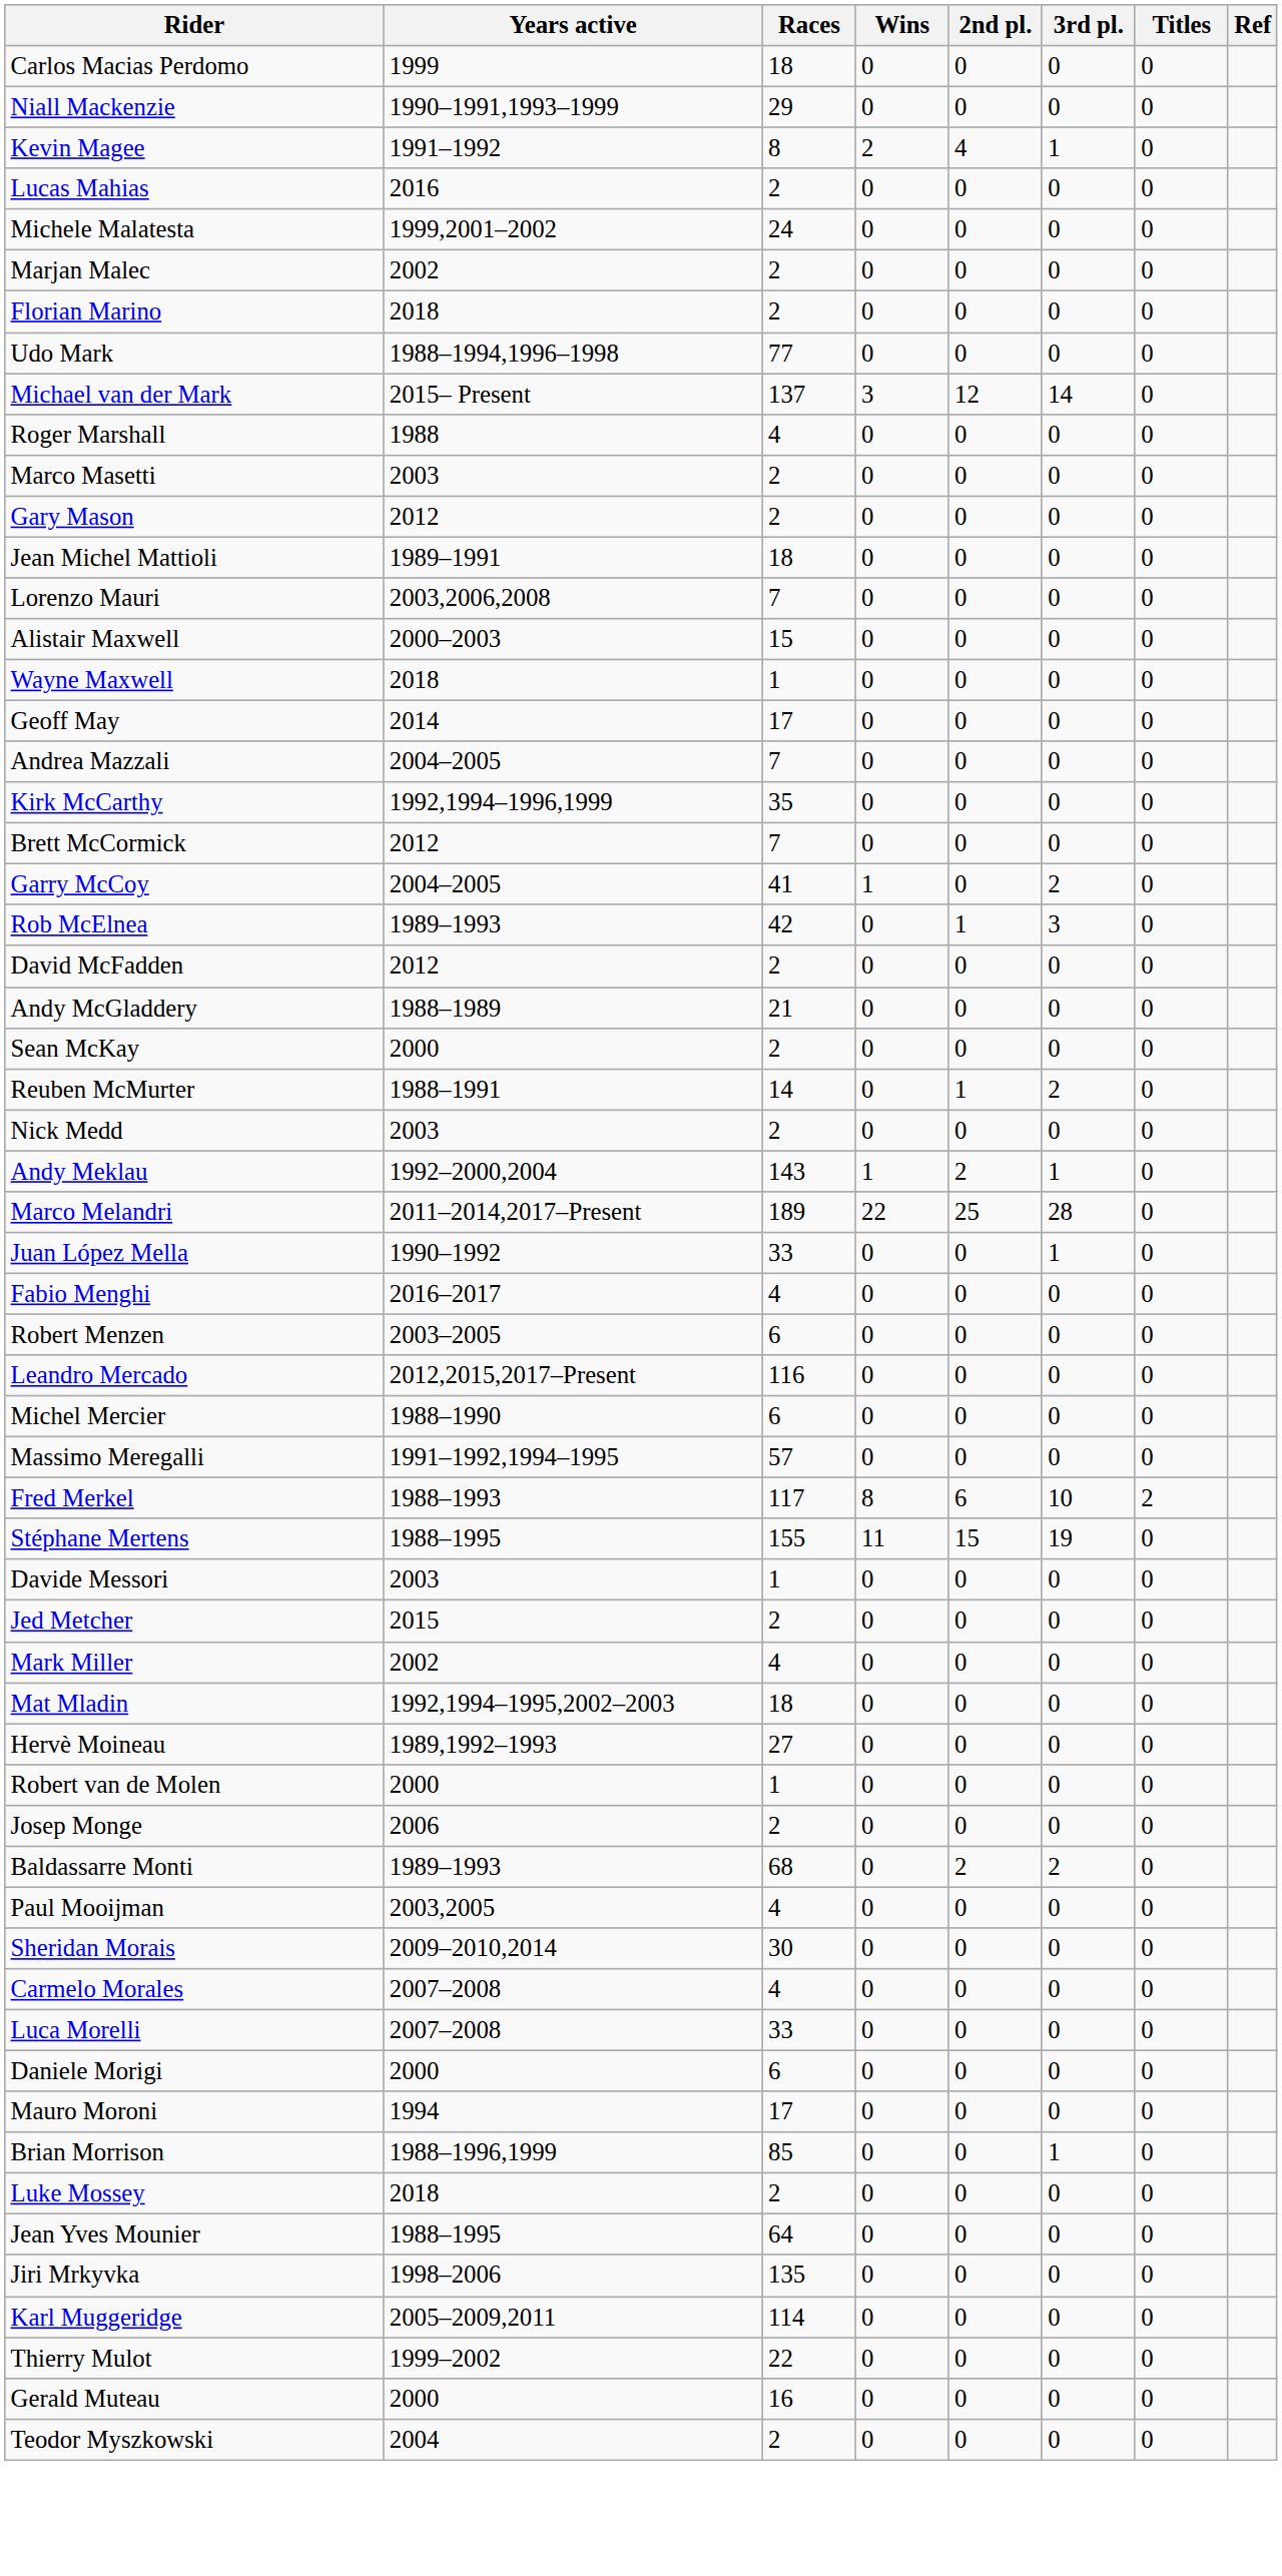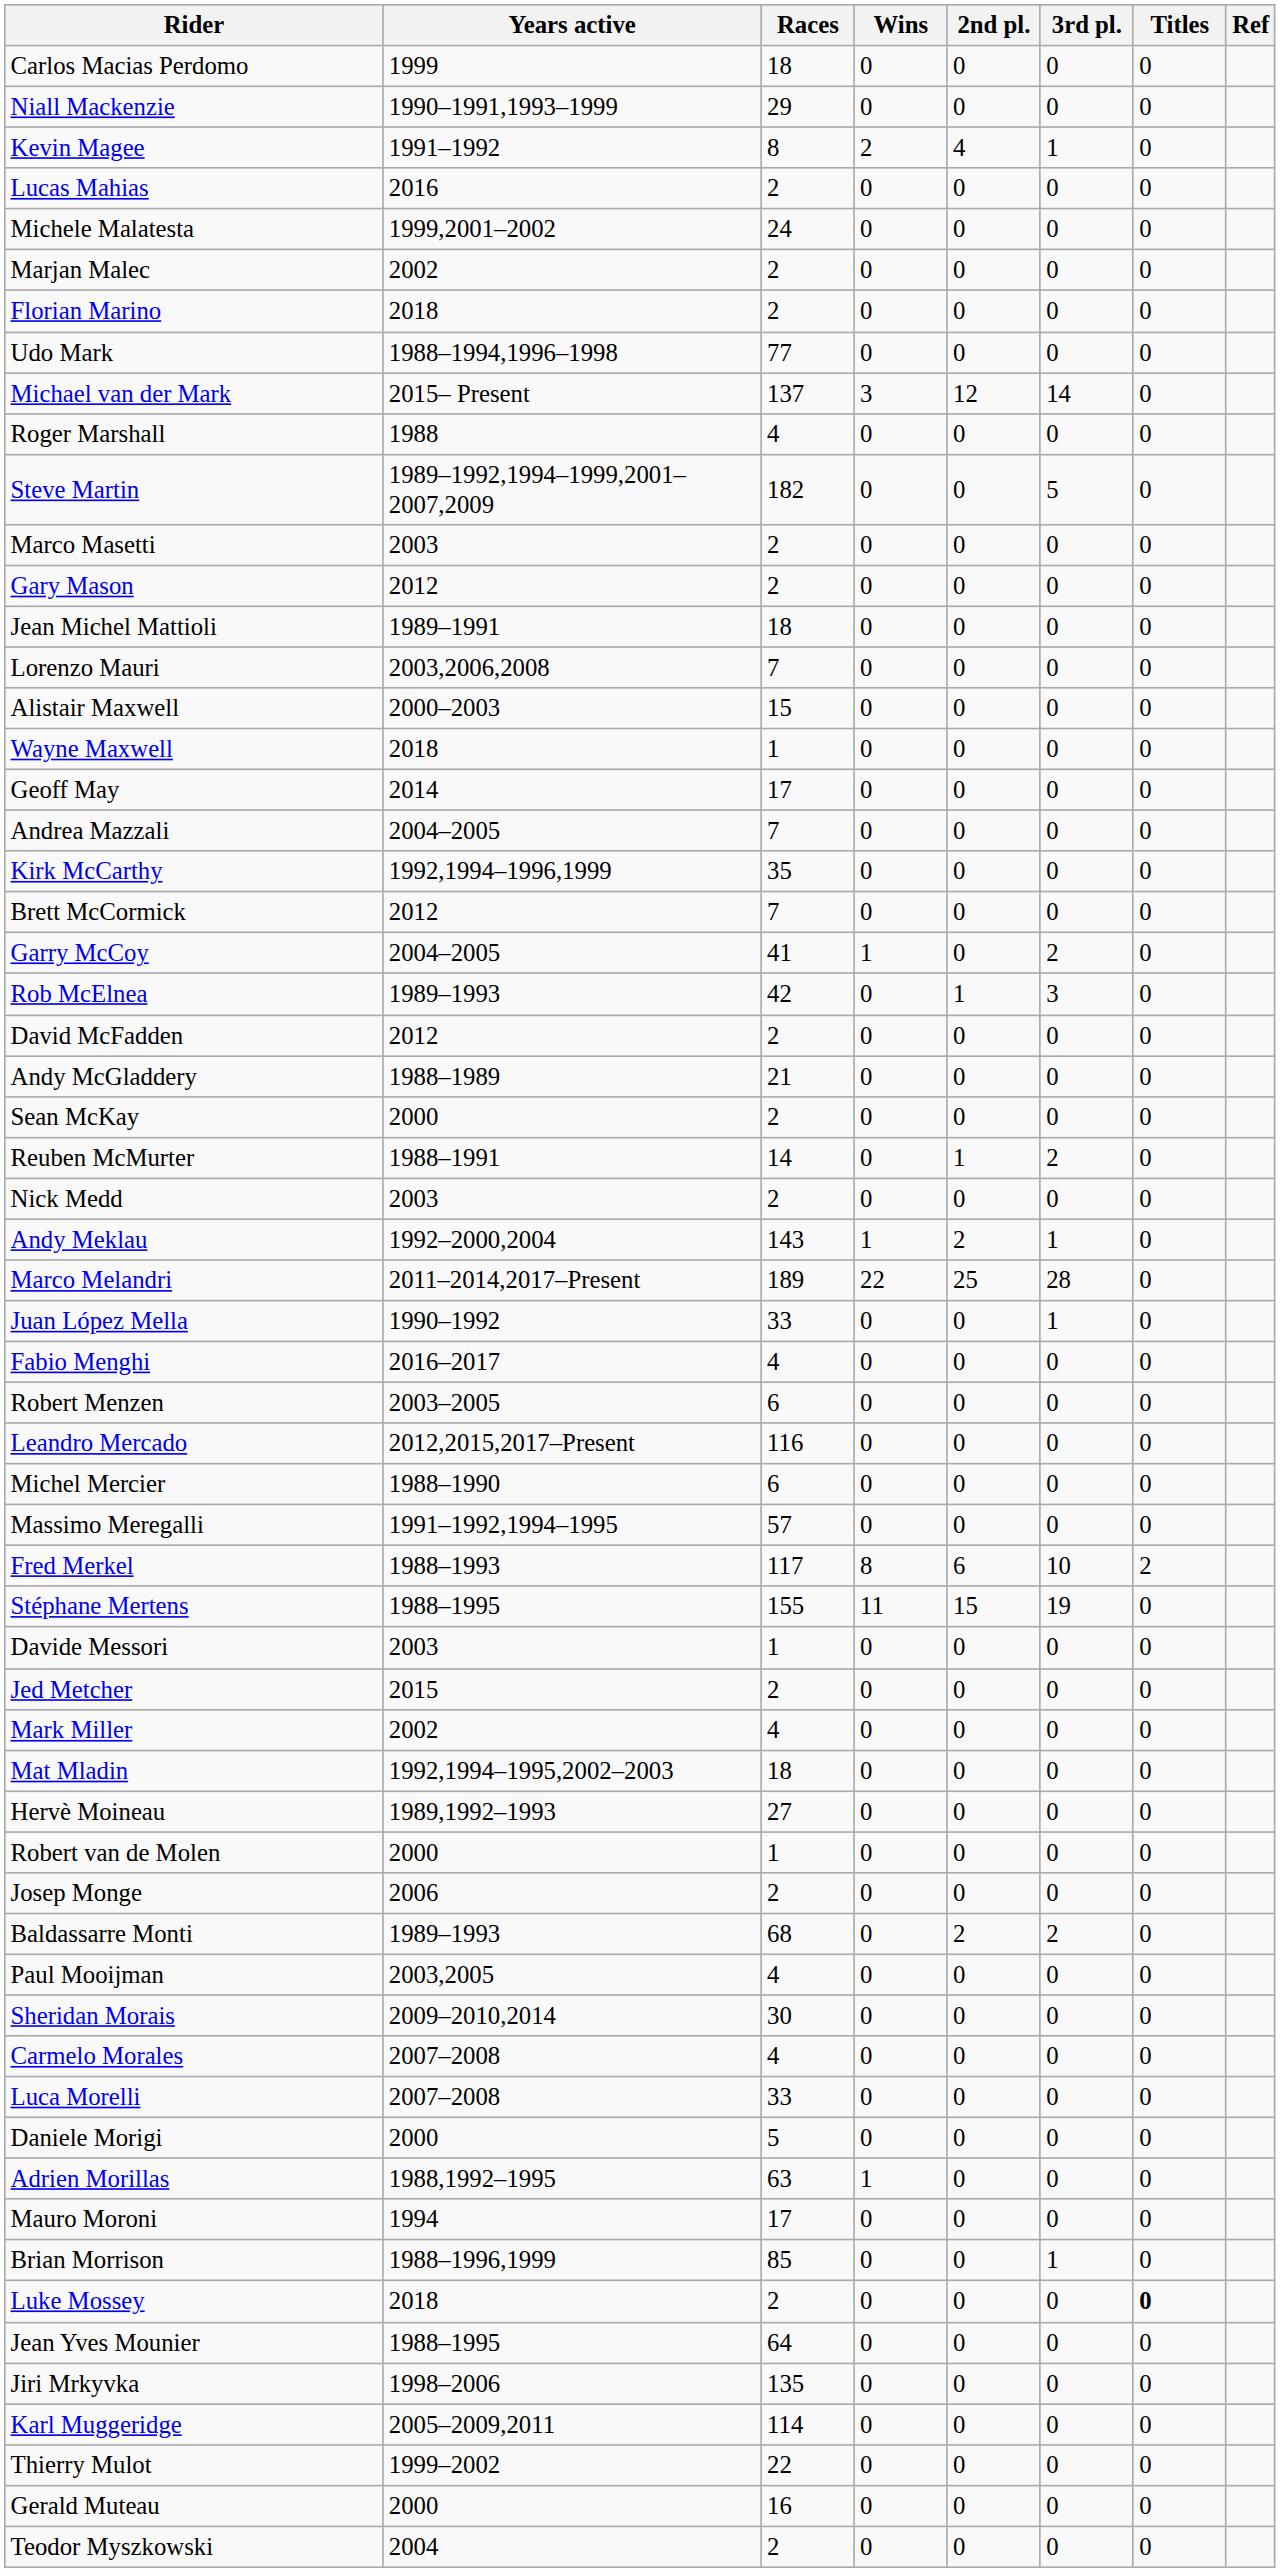 <table class="wikitable" style="font-size:95%;">
 <tr>
 <th width="225">Rider</th>
 <th width="225">Years active</th>
 <th width="50">Races</th>
 <th width="50">Wins</th>
 <th width="50">2nd pl.</th>
 <th width="50">3rd pl.</th>
 <th width="50">Titles</th>
 <th>Ref</th>
 </tr>
 <tr>
 <td> Carlos Macias Perdomo</td>
 <td>1999</td>
 <td>18</td>
 <td>0</td>
 <td>0</td>
 <td>0</td>
 <td>0</td>
 <td></td>
 </tr>
 <tr>
 <td> <a href='#'>Niall Mackenzie</a></td>
 <td>1990–1991,1993–1999</td>
 <td>29</td>
 <td>0</td>
 <td>0</td>
 <td>0</td>
 <td>0</td>
 <td></td>
 </tr>
 <tr>
 <td> <a href='#'>Kevin Magee</a></td>
 <td>1991–1992</td>
 <td>8</td>
 <td>2</td>
 <td>4</td>
 <td>1</td>
 <td>0</td>
 <td></td>
 </tr>
 <tr>
 <td> <a href='#'>Lucas Mahias</a></td>
 <td>2016</td>
 <td>2</td>
 <td>0</td>
 <td>0</td>
 <td>0</td>
 <td>0</td>
 <td></td>
 </tr>
 <tr>
 <td> Michele Malatesta</td>
 <td>1999,2001–2002</td>
 <td>24</td>
 <td>0</td>
 <td>0</td>
 <td>0</td>
 <td>0</td>
 <td></td>
 </tr>
 <tr>
 <td> Marjan Malec</td>
 <td>2002</td>
 <td>2</td>
 <td>0</td>
 <td>0</td>
 <td>0</td>
 <td>0</td>
 <td></td>
 </tr>
 <tr>
 <td> <a href='#'>Florian Marino</a></td>
 <td>2018</td>
 <td>2</td>
 <td>0</td>
 <td>0</td>
 <td>0</td>
 <td>0</td>
 <td></td>
 </tr>
 <tr>
 <td> Udo Mark</td>
 <td>1988–1994,1996–1998</td>
 <td>77</td>
 <td>0</td>
 <td>0</td>
 <td>0</td>
 <td>0</td>
 <td></td>
 </tr>
 <tr>
 <td> <a href='#'>Michael van der Mark</a></td>
 <td>2015– Present</td>
 <td>137</td>
 <td>3</td>
 <td>12</td>
 <td>14</td>
 <td>0</td>
 <td></td>
 </tr>
 <tr>
 <td> Roger Marshall</td>
 <td>1988</td>
 <td>4</td>
 <td>0</td>
 <td>0</td>
 <td>0</td>
+<td>0</td>
+<td></td>
+</tr>
+<tr>
+<td> <a href='#'>Steve Martin</a></td>
+<td>1989–1992,1994–1999,2001–2007,2009</td>
+<td>182</td>
+<td>0</td>
+<td>0</td>
+<td>5</td>
 <td>0</td>
 <td></td>
 </tr>
 <tr>
 <td> Marco Masetti</td>
 <td>2003</td>
 <td>2</td>
 <td>0</td>
 <td>0</td>
 <td>0</td>
 <td>0</td>
 <td></td>
 </tr>
 <tr>
 <td> <a href='#'>Gary Mason</a></td>
 <td>2012</td>
 <td>2</td>
 <td>0</td>
 <td>0</td>
 <td>0</td>
 <td>0</td>
 <td></td>
 </tr>
 <tr>
 <td> Jean Michel Mattioli</td>
 <td>1989–1991</td>
 <td>18</td>
 <td>0</td>
 <td>0</td>
 <td>0</td>
 <td>0</td>
 <td></td>
 </tr>
 <tr>
 <td> Lorenzo Mauri</td>
 <td>2003,2006,2008</td>
 <td>7</td>
 <td>0</td>
 <td>0</td>
 <td>0</td>
 <td>0</td>
 <td></td>
 </tr>
 <tr>
 <td> Alistair Maxwell</td>
 <td>2000–2003</td>
 <td>15</td>
 <td>0</td>
 <td>0</td>
 <td>0</td>
 <td>0</td>
 <td></td>
 </tr>
 <tr>
 <td> <a href='#'>Wayne Maxwell</a></td>
 <td>2018</td>
 <td>1</td>
 <td>0</td>
 <td>0</td>
 <td>0</td>
 <td>0</td>
 <td></td>
 </tr>
 <tr>
 <td> Geoff May</td>
 <td>2014</td>
 <td>17</td>
 <td>0</td>
 <td>0</td>
 <td>0</td>
 <td>0</td>
 <td></td>
 </tr>
 <tr>
 <td> Andrea Mazzali</td>
 <td>2004–2005</td>
 <td>7</td>
 <td>0</td>
 <td>0</td>
 <td>0</td>
 <td>0</td>
 <td></td>
 </tr>
 <tr>
 <td> <a href='#'>Kirk McCarthy</a></td>
 <td>1992,1994–1996,1999</td>
 <td>35</td>
 <td>0</td>
 <td>0</td>
 <td>0</td>
 <td>0</td>
 <td></td>
 </tr>
 <tr>
 <td> Brett McCormick</td>
 <td>2012</td>
 <td>7</td>
 <td>0</td>
 <td>0</td>
 <td>0</td>
 <td>0</td>
 <td></td>
 </tr>
 <tr>
 <td> <a href='#'>Garry McCoy</a></td>
 <td>2004–2005</td>
 <td>41</td>
 <td>1</td>
 <td>0</td>
 <td>2</td>
 <td>0</td>
 <td></td>
 </tr>
 <tr>
 <td> <a href='#'>Rob McElnea</a></td>
 <td>1989–1993</td>
 <td>42</td>
 <td>0</td>
 <td>1</td>
 <td>3</td>
 <td>0</td>
 <td></td>
 </tr>
 <tr>
 <td> David McFadden</td>
 <td>2012</td>
 <td>2</td>
 <td>0</td>
 <td>0</td>
 <td>0</td>
 <td>0</td>
 <td></td>
 </tr>
 <tr>
 <td> Andy McGladdery</td>
 <td>1988–1989</td>
 <td>21</td>
 <td>0</td>
 <td>0</td>
 <td>0</td>
 <td>0</td>
 <td></td>
 </tr>
 <tr>
 <td> Sean McKay</td>
 <td>2000</td>
 <td>2</td>
 <td>0</td>
 <td>0</td>
 <td>0</td>
 <td>0</td>
 <td></td>
 </tr>
 <tr>
 <td> Reuben McMurter</td>
 <td>1988–1991</td>
 <td>14</td>
 <td>0</td>
 <td>1</td>
 <td>2</td>
 <td>0</td>
 <td></td>
 </tr>
 <tr>
 <td> Nick Medd</td>
 <td>2003</td>
 <td>2</td>
 <td>0</td>
 <td>0</td>
 <td>0</td>
 <td>0</td>
 <td></td>
 </tr>
 <tr>
 <td> <a href='#'>Andy Meklau</a></td>
 <td>1992–2000,2004</td>
 <td>143</td>
 <td>1</td>
 <td>2</td>
 <td>1</td>
 <td>0</td>
 <td></td>
 </tr>
 <tr>
 <td> <a href='#'>Marco Melandri</a></td>
 <td>2011–2014,2017–Present</td>
 <td>189</td>
 <td>22</td>
 <td>25</td>
 <td>28</td>
 <td>0</td>
 <td></td>
 </tr>
 <tr>
 <td> <a href='#'>Juan López Mella</a></td>
 <td>1990–1992</td>
 <td>33</td>
 <td>0</td>
 <td>0</td>
 <td>1</td>
 <td>0</td>
 <td></td>
 </tr>
 <tr>
 <td> <a href='#'>Fabio Menghi</a></td>
 <td>2016–2017</td>
 <td>4</td>
 <td>0</td>
 <td>0</td>
 <td>0</td>
 <td>0</td>
 <td></td>
 </tr>
 <tr>
 <td> Robert Menzen</td>
 <td>2003–2005</td>
 <td>6</td>
 <td>0</td>
 <td>0</td>
 <td>0</td>
 <td>0</td>
 <td></td>
 </tr>
 <tr>
 <td> <a href='#'>Leandro Mercado</a></td>
 <td>2012,2015,2017–Present</td>
 <td>116</td>
 <td>0</td>
 <td>0</td>
 <td>0</td>
 <td>0</td>
 <td></td>
 </tr>
 <tr>
 <td> Michel Mercier</td>
 <td>1988–1990</td>
 <td>6</td>
 <td>0</td>
 <td>0</td>
 <td>0</td>
 <td>0</td>
 <td></td>
 </tr>
 <tr>
 <td> Massimo Meregalli</td>
 <td>1991–1992,1994–1995</td>
 <td>57</td>
 <td>0</td>
 <td>0</td>
 <td>0</td>
 <td>0</td>
 <td></td>
 </tr>
 <tr>
 <td> <a href='#'>Fred Merkel</a></td>
 <td>1988–1993</td>
 <td>117</td>
 <td>8</td>
 <td>6</td>
 <td>10</td>
 <td>2</td>
 <td></td>
 </tr>
 <tr>
 <td> <a href='#'>Stéphane Mertens</a></td>
 <td>1988–1995</td>
 <td>155</td>
 <td>11</td>
 <td>15</td>
 <td>19</td>
 <td>0</td>
 <td></td>
 </tr>
 <tr>
 <td> Davide Messori</td>
 <td>2003</td>
 <td>1</td>
 <td>0</td>
 <td>0</td>
 <td>0</td>
 <td>0</td>
 <td></td>
 </tr>
 <tr>
 <td> <a href='#'>Jed Metcher</a></td>
 <td>2015</td>
 <td>2</td>
 <td>0</td>
 <td>0</td>
 <td>0</td>
 <td>0</td>
 <td></td>
 </tr>
 <tr>
 <td> <a href='#'>Mark Miller</a></td>
 <td>2002</td>
 <td>4</td>
 <td>0</td>
 <td>0</td>
 <td>0</td>
 <td>0</td>
 <td></td>
 </tr>
 <tr>
 <td> <a href='#'>Mat Mladin</a></td>
 <td>1992,1994–1995,2002–2003</td>
 <td>18</td>
 <td>0</td>
 <td>0</td>
 <td>0</td>
 <td>0</td>
 <td></td>
 </tr>
 <tr>
 <td> Hervè Moineau</td>
 <td>1989,1992–1993</td>
 <td>27</td>
 <td>0</td>
 <td>0</td>
 <td>0</td>
 <td>0</td>
 <td></td>
 </tr>
 <tr>
 <td> Robert van de Molen</td>
 <td>2000</td>
 <td>1</td>
 <td>0</td>
 <td>0</td>
 <td>0</td>
 <td>0</td>
 <td></td>
 </tr>
 <tr>
 <td> Josep Monge</td>
 <td>2006</td>
 <td>2</td>
 <td>0</td>
 <td>0</td>
 <td>0</td>
 <td>0</td>
 <td></td>
 </tr>
 <tr>
 <td> Baldassarre Monti</td>
 <td>1989–1993</td>
 <td>68</td>
 <td>0</td>
 <td>2</td>
 <td>2</td>
 <td>0</td>
 <td></td>
 </tr>
 <tr>
 <td> Paul Mooijman</td>
 <td>2003,2005</td>
 <td>4</td>
 <td>0</td>
 <td>0</td>
 <td>0</td>
 <td>0</td>
 <td></td>
 </tr>
 <tr>
 <td> <a href='#'>Sheridan Morais</a></td>
 <td>2009–2010,2014</td>
 <td>30</td>
 <td>0</td>
 <td>0</td>
 <td>0</td>
 <td>0</td>
 <td></td>
 </tr>
 <tr>
 <td> <a href='#'>Carmelo Morales</a></td>
 <td>2007–2008</td>
 <td>4</td>
 <td>0</td>
 <td>0</td>
 <td>0</td>
 <td>0</td>
 <td></td>
 </tr>
 <tr>
 <td> <a href='#'>Luca Morelli</a></td>
 <td>2007–2008</td>
 <td>33</td>
 <td>0</td>
 <td>0</td>
 <td>0</td>
 <td>0</td>
 <td></td>
 </tr>
 <tr>
 <td> Daniele Morigi</td>
 <td>2000</td>
-<td>6</td>
+<td>5</td>
 <td>0</td>
+<td>0</td>
+<td>0</td>
+<td>0</td>
+<td></td>
+</tr>
+<tr>
+<td> <a href='#'>Adrien Morillas</a></td>
+<td>1988,1992–1995</td>
+<td>63</td>
+<td>1</td>
 <td>0</td>
 <td>0</td>
 <td>0</td>
 <td></td>
 </tr>
 <tr>
 <td> Mauro Moroni</td>
 <td>1994</td>
 <td>17</td>
 <td>0</td>
 <td>0</td>
 <td>0</td>
 <td>0</td>
 <td></td>
 </tr>
 <tr>
 <td> Brian Morrison</td>
 <td>1988–1996,1999</td>
 <td>85</td>
 <td>0</td>
 <td>0</td>
 <td>1</td>
 <td>0</td>
 <td></td>
 </tr>
 <tr>
 <td> <a href='#'>Luke Mossey</a></td>
 <td>2018</td>
 <td>2</td>
 <td>0</td>
 <td>0</td>
 <td>0</td>
-<td>0</td>
+<td><strong>0</strong></td>
 <td></td>
 </tr>
 <tr>
 <td> Jean Yves Mounier</td>
 <td>1988–1995</td>
 <td>64</td>
 <td>0</td>
 <td>0</td>
 <td>0</td>
 <td>0</td>
 <td></td>
 </tr>
 <tr>
 <td> Jiri Mrkyvka</td>
 <td>1998–2006</td>
 <td>135</td>
 <td>0</td>
 <td>0</td>
 <td>0</td>
 <td>0</td>
 <td></td>
 </tr>
 <tr>
 <td> <a href='#'>Karl Muggeridge</a></td>
 <td>2005–2009,2011</td>
 <td>114</td>
 <td>0</td>
 <td>0</td>
 <td>0</td>
 <td>0</td>
 <td></td>
 </tr>
 <tr>
 <td> Thierry Mulot</td>
 <td>1999–2002</td>
 <td>22</td>
 <td>0</td>
 <td>0</td>
 <td>0</td>
 <td>0</td>
 <td></td>
 </tr>
 <tr>
 <td> Gerald Muteau</td>
 <td>2000</td>
 <td>16</td>
 <td>0</td>
 <td>0</td>
 <td>0</td>
 <td>0</td>
 <td></td>
 </tr>
 <tr>
 <td> Teodor Myszkowski</td>
 <td>2004</td>
 <td>2</td>
 <td>0</td>
 <td>0</td>
 <td>0</td>
 <td>0</td>
 <td></td>
 </tr>
 </table>
